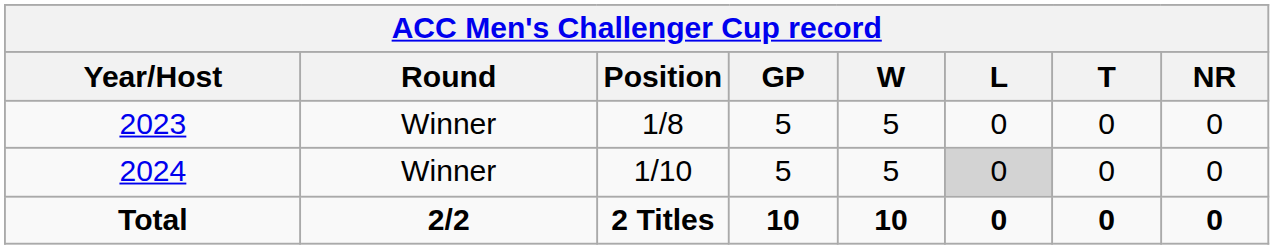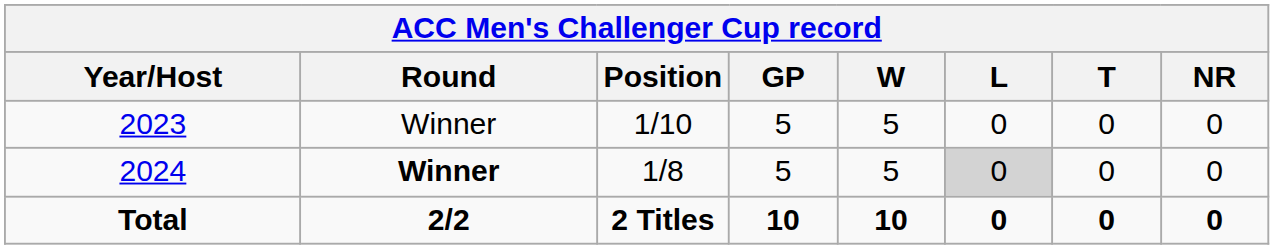 <table class="wikitable" style="text-align: center;">
 <tr>
 <th colspan=8><a href='#'>ACC Men's Challenger Cup record</a></th>
 </tr>
 <tr>
 <th width=150>Year/Host</th>
 <th width=150>Round</th>
 <th width=50>Position</th>
 <th width=50>GP</th>
 <th width=50>W</th>
 <th width=50>L</th>
 <th width=50>T</th>
 <th width=50>NR</th>
 </tr>
 <tr>
 <td> <a href='#'>2023</a></td>
 <td>Winner</td>
-<td>1/8</td>
+<td>1/10</td>
 <td>5</td>
 <td>5</td>
 <td>0</td>
 <td>0</td>
 <td>0</td>
 </tr>
 <tr>
 <td> <a href='#'>2024</a></td>
-<td>Winner</td>
-<td>1/10</td>
+<td><strong>Winner</strong></td>
+<td>1/8</td>
 <td>5</td>
 <td>5</td>
 <td style="background: lightgrey;">0</td>
 <td>0</td>
 <td>0</td>
 </tr>
 <tr>
 <td><strong>Total</strong></td>
 <td><strong>2/2</strong></td>
 <td><strong>2 Titles</strong></td>
 <td><strong>10</strong></td>
 <td><strong>10</strong></td>
 <td><strong>0</strong></td>
 <td><strong>0</strong></td>
 <td><strong>0</strong></td>
 </tr>
 </table>
